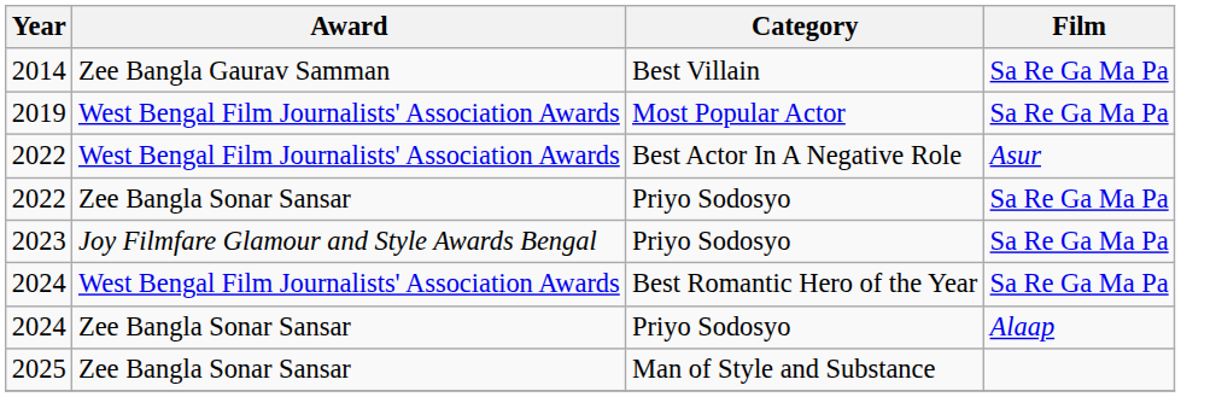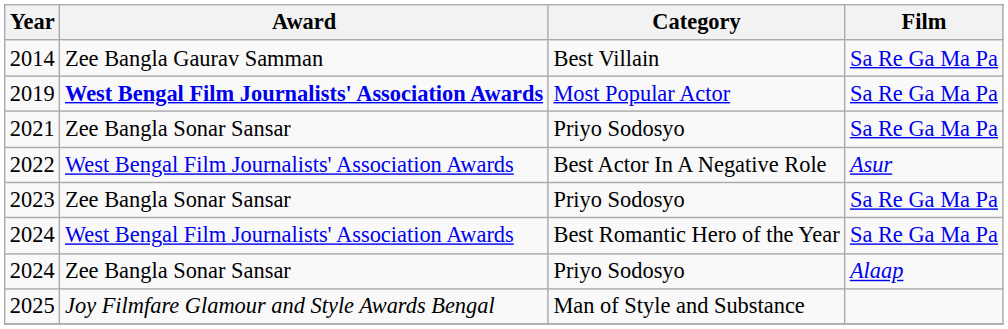 <table class="wikitable sortable">
 <tr>
 <th>Year</th>
 <th>Award</th>
 <th>Category</th>
 <th>Film</th>
 </tr>
 <tr>
 <td>2014</td>
 <td>Zee Bangla Gaurav Samman</td>
 <td>Best Villain</td>
 <td><a href='#'> Sa Re Ga Ma Pa</a></td>
 </tr>
 <tr>
 <td>2019</td>
-<td><a href='#'>West Bengal Film Journalists' Association Awards</a></td>
+<td><strong><a href='#'>West Bengal Film Journalists' Association Awards</a></strong></td>
 <td><a href='#'>Most Popular Actor</a></td>
+<td><a href='#'> Sa Re Ga Ma Pa</a></td>
+</tr>
+<tr>
+<td>2021</td>
+<td>Zee Bangla Sonar Sansar</td>
+<td>Priyo Sodosyo</td>
 <td><a href='#'> Sa Re Ga Ma Pa</a></td>
 </tr>
 <tr>
 <td>2022</td>
 <td><a href='#'>West Bengal Film Journalists' Association Awards</a></td>
 <td>Best Actor In A Negative Role</td>
 <td><em><a href='#'>Asur</a></em></td>
 </tr>
 <tr>
-<td>2022</td>
+<td>2023</td>
 <td>Zee Bangla Sonar Sansar</td>
-<td>Priyo Sodosyo</td>
-<td><a href='#'> Sa Re Ga Ma Pa</a></td>
-</tr>
-<tr>
-<td>2023</td>
-<td><em>Joy Filmfare Glamour and Style Awards Bengal</em></td>
 <td>Priyo Sodosyo</td>
 <td><a href='#'> Sa Re Ga Ma Pa</a></td>
 </tr>
 <tr>
 <td>2024</td>
 <td><a href='#'>West Bengal Film Journalists' Association Awards</a></td>
 <td>Best Romantic Hero of the Year</td>
 <td><a href='#'> Sa Re Ga Ma Pa</a></td>
 </tr>
 <tr>
 <td>2024</td>
 <td>Zee Bangla Sonar Sansar</td>
 <td>Priyo Sodosyo</td>
 <td><em><a href='#'>Alaap</a></em></td>
 </tr>
 <tr>
 <td>2025</td>
-<td>Zee Bangla Sonar Sansar</td>
+<td><em>Joy Filmfare Glamour and Style Awards Bengal</em></td>
 <td>Man of Style and Substance</td>
 <td></td>
 </tr>
 <tr>
 </tr>
 </table>
